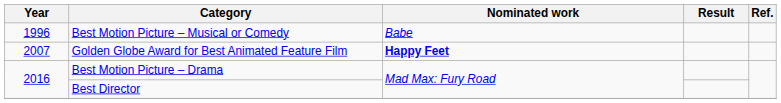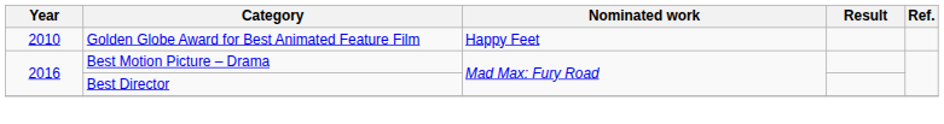 <table class=wikitable>
 <tr>
 <th scope="col" style="width:5em;">Year</th>
 <th scope="col" style="width:26em;">Category</th>
 <th scope="col" style="width:25em;">Nominated work</th>
 <th scope="col" style="width:5em;">Result</th>
 <th>Ref.</th>
 </tr>
 <tr>
-<td style="text-align:center;"><a href='#'>1996</a></td>
-<td><a href='#'>Best Motion Picture – Musical or Comedy</a></td>
-<td><em><a href='#'>Babe</a></em></td>
-<td></td>
-<td></td>
-</tr>
-<tr>
-<td style="text-align:center;"><a href='#'>2007</a></td>
+<td style="text-align:center;"><a href='#'>2010</a></td>
 <td><a href='#'>Golden Globe Award for Best Animated Feature Film</a></td>
-<td><strong><a href='#'>Happy Feet</a></strong></td>
+<td><a href='#'>Happy Feet</a></td>
 <td></td>
 </tr>
 <tr>
 <td style="text-align:center;", rowspan="2"><a href='#'>2016</a></td>
 <td><a href='#'>Best Motion Picture – Drama</a></td>
 <td rowspan="2"><em><a href='#'>Mad Max: Fury Road</a></em></td>
 <td></td>
 <td rowspan=2></td>
 </tr>
 <tr>
 <td><a href='#'>Best Director</a></td>
 <td></td>
 </tr>
 <tr>
 </tr>
 </table>
